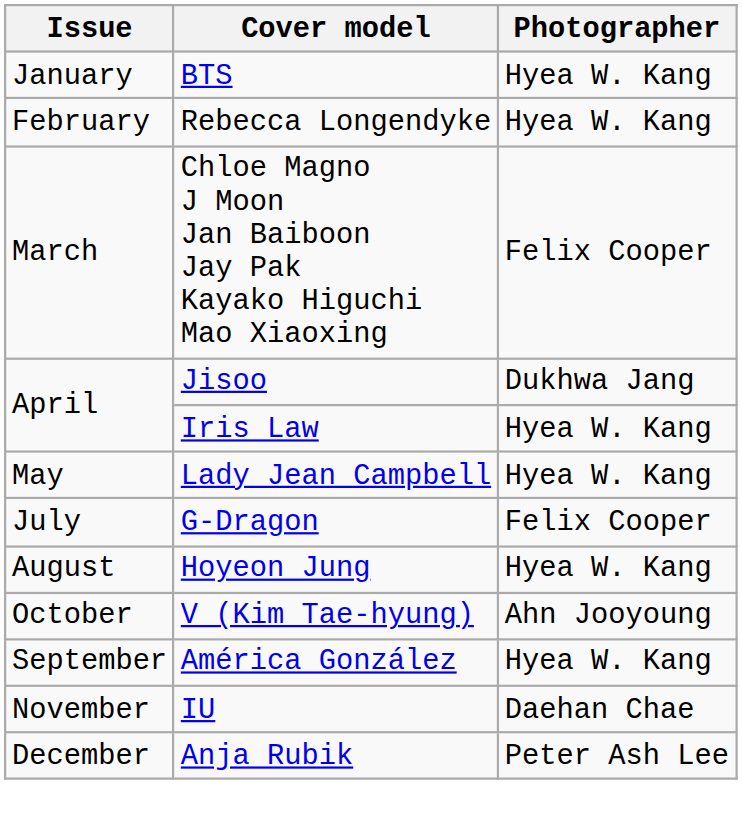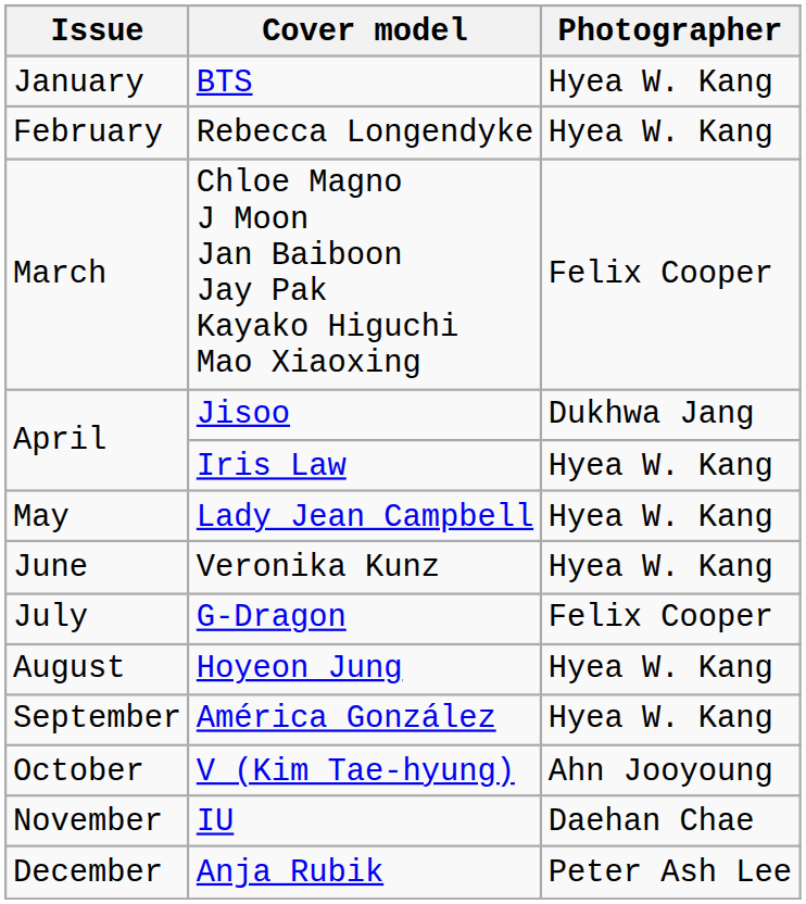 <table class="sortable wikitable">
 <tr>
 <th>Issue</th>
 <th>Cover model</th>
 <th>Photographer</th>
 </tr>
 <tr>
 <td>January</td>
 <td><a href='#'>BTS</a></td>
 <td>Hyea W. Kang</td>
 </tr>
 <tr>
 <td>February</td>
 <td>Rebecca Longendyke</td>
 <td>Hyea W. Kang</td>
 </tr>
 <tr>
 <td>March</td>
 <td>Chloe Magno<br> J Moon<br>Jan Baiboon<br> Jay Pak<br>Kayako Higuchi<br>Mao Xiaoxing</td>
 <td>Felix Cooper</td>
 </tr>
 <tr>
 <td rowspan = 2>April</td>
 <td><a href='#'>Jisoo</a></td>
 <td>Dukhwa Jang</td>
 </tr>
 <tr>
 <td><a href='#'>Iris Law</a></td>
 <td>Hyea W. Kang</td>
 </tr>
 <tr>
 <td>May</td>
 <td><a href='#'>Lady Jean Campbell</a></td>
 <td>Hyea W. Kang</td>
 </tr>
 <tr>
+<td>June</td>
+<td>Veronika Kunz</td>
+<td>Hyea W. Kang</td>
+</tr>
+<tr>
 <td>July</td>
 <td><a href='#'>G-Dragon</a></td>
 <td>Felix Cooper</td>
 </tr>
 <tr>
 <td>August</td>
 <td><a href='#'>Hoyeon Jung</a></td>
 <td>Hyea W. Kang</td>
 </tr>
 <tr>
+<td>September</td>
+<td><a href='#'>América González</a></td>
+<td>Hyea W. Kang</td>
+</tr>
+<tr>
 <td>October</td>
 <td><a href='#'> V (Kim Tae-hyung)</a></td>
 <td>Ahn Jooyoung</td>
-</tr>
-<tr>
-<td>September</td>
-<td><a href='#'>América González</a></td>
-<td>Hyea W. Kang</td>
 </tr>
 <tr>
 <td>November</td>
 <td><a href='#'>IU</a></td>
 <td>Daehan Chae</td>
 </tr>
 <tr>
 <td>December</td>
 <td><a href='#'>Anja Rubik</a></td>
 <td>Peter Ash Lee</td>
 </tr>
 </table>
